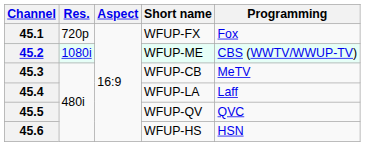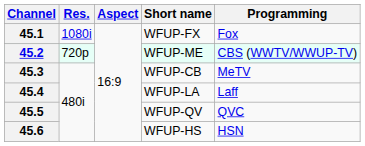 <table class="wikitable">
 <tr>
 <th scope = "col"><a href='#'>Channel</a></th>
 <th scope = "col"><a href='#'>Res.</a></th>
 <th scope = "col"><a href='#'>Aspect</a></th>
 <th scope = "col">Short name</th>
 <th scope = "col">Programming</th>
 </tr>
 <tr>
 <th scope = "row">45.1</th>
-<td>720p</td>
+<td><a href='#'>1080i</a></td>
 <td rowspan="6">16:9</td>
 <td>WFUP-FX</td>
 <td><a href='#'>Fox</a></td>
 </tr>
 <tr style="background-color: #E6FFF7;">
 <th scope = "row"><a href='#'>45.2</a></th>
-<td><a href='#'>1080i</a></td>
+<td>720p</td>
 <td>WFUP-ME</td>
 <td><a href='#'>CBS</a> (<a href='#'>WWTV/WWUP-TV</a>)</td>
 </tr>
 <tr>
 <th scope = "row">45.3</th>
 <td rowspan=4>480i</td>
 <td>WFUP-CB</td>
 <td><a href='#'>MeTV</a></td>
 </tr>
 <tr>
 <th scope = "row">45.4</th>
 <td>WFUP-LA</td>
 <td><a href='#'>Laff</a></td>
 </tr>
 <tr>
 <th scope = "row">45.5</th>
 <td>WFUP-QV</td>
 <td><a href='#'>QVC</a></td>
 </tr>
 <tr>
 <th scope = "row">45.6</th>
 <td>WFUP-HS</td>
 <td><a href='#'>HSN</a></td>
 </tr>
 </table>
